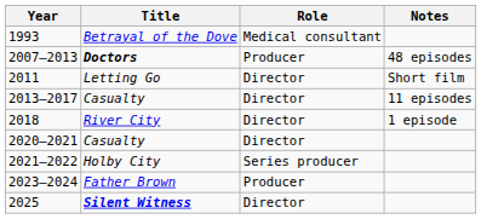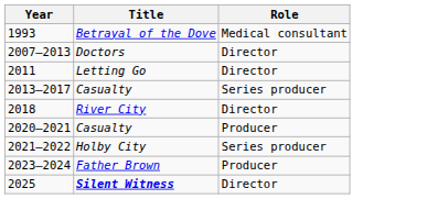 <table class="wikitable">
 <tr>
 <th>Year</th>
 <th>Title</th>
 <th>Role</th>
-<th>Notes</th>
 </tr>
 <tr>
 <td>1993</td>
 <td><em><a href='#'>Betrayal of the Dove</a></em></td>
 <td>Medical consultant</td>
-<td></td>
 </tr>
 <tr>
 <td>2007–2013</td>
-<td><strong><em>Doctors</em></strong></td>
-<td>Producer</td>
-<td>48 episodes</td>
+<td><em>Doctors</em></td>
+<td>Director</td>
 </tr>
 <tr>
 <td>2011</td>
 <td><em>Letting Go</em></td>
 <td>Director</td>
-<td>Short film</td>
 </tr>
 <tr>
 <td>2013–2017</td>
 <td><em>Casualty</em></td>
-<td>Director</td>
-<td>11 episodes</td>
+<td>Series producer</td>
 </tr>
 <tr>
 <td>2018</td>
 <td><em><a href='#'>River City</a></em></td>
 <td>Director</td>
-<td>1 episode</td>
 </tr>
 <tr>
 <td>2020–2021</td>
 <td><em>Casualty</em></td>
-<td>Director</td>
-<td></td>
+<td>Producer</td>
 </tr>
 <tr>
 <td>2021–2022</td>
 <td><em>Holby City</em></td>
 <td>Series producer</td>
-<td></td>
 </tr>
 <tr>
 <td>2023–2024</td>
 <td><em><a href='#'>Father Brown</a></em></td>
 <td>Producer</td>
-<td></td>
 </tr>
 <tr>
 <td>2025</td>
 <td><strong><em><a href='#'>Silent Witness</a></em></strong></td>
 <td>Director</td>
-<td></td>
 </tr>
 </table>
